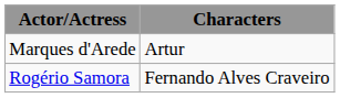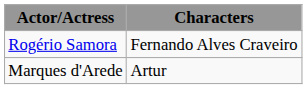 <table class="wikitable">
 <tr>
 <th style="background:#979797;">Actor/Actress</th>
 <th style="background:#979797;">Characters</th>
 </tr>
 <tr>
+<td><a href='#'>Rogério Samora</a></td>
+<td>Fernando Alves Craveiro</td>
+</tr>
+<tr>
 <td>Marques d'Arede</td>
 <td>Artur</td>
 </tr>
-<tr>
-<td><a href='#'>Rogério Samora</a></td>
-<td>Fernando Alves Craveiro</td>
-</tr>
 </table>
